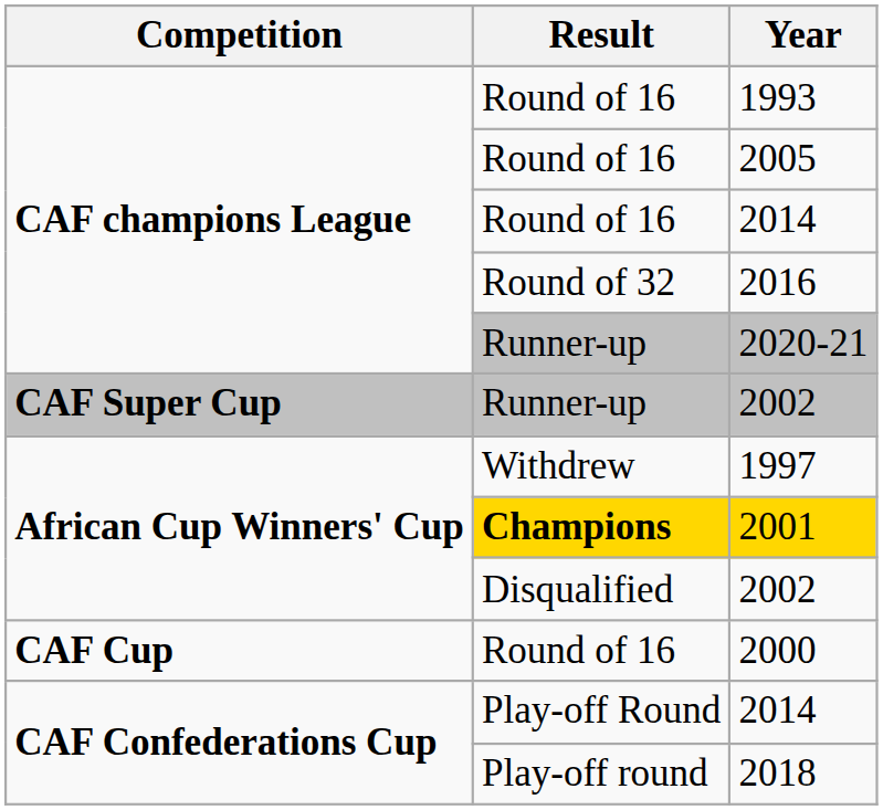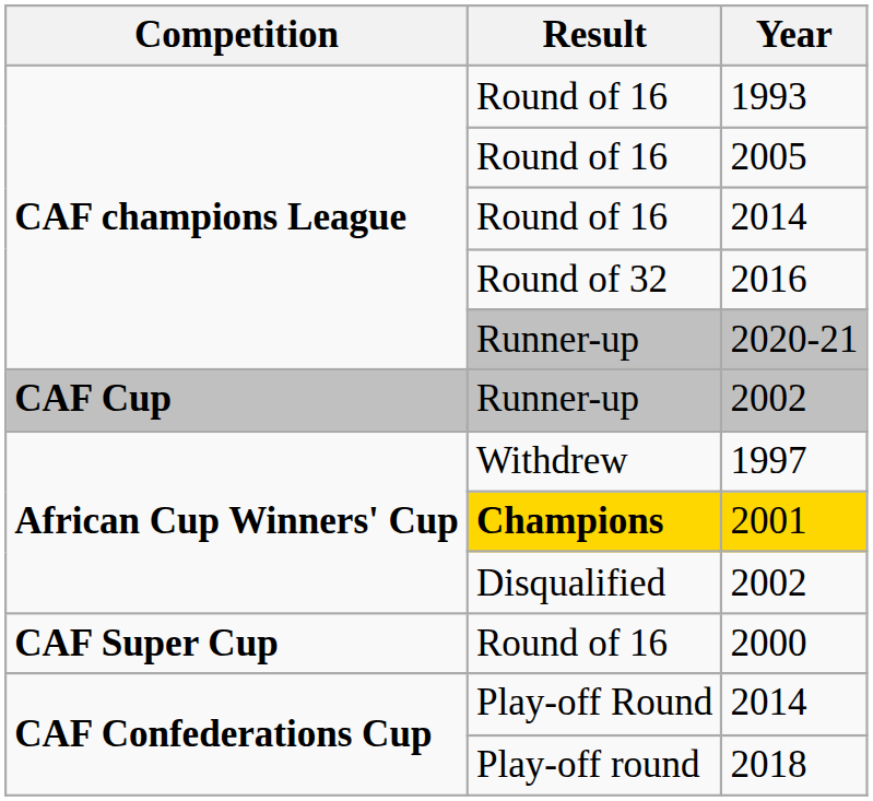 <table class="wikitable">
 <tr>
 <th>Competition</th>
 <th>Result</th>
 <th>Year</th>
 </tr>
 <tr>
 <td rowspan="5"><strong>CAF champions League</strong></td>
 <td>Round of 16</td>
 <td>1993</td>
 </tr>
 <tr>
 <td>Round of 16</td>
 <td>2005</td>
 </tr>
 <tr>
 <td>Round of 16</td>
 <td>2014</td>
 </tr>
 <tr>
 <td>Round of 32</td>
 <td>2016</td>
 </tr>
 <tr style="background:silver">
 <td>Runner-up</td>
 <td>2020-21</td>
 </tr>
 <tr style="background:silver">
-<td><strong>CAF Super Cup</strong></td>
+<td><strong>CAF Cup</strong></td>
 <td>Runner-up</td>
 <td>2002</td>
 </tr>
 <tr>
 <td rowspan="3"><strong>African Cup Winners' Cup</strong></td>
 <td>Withdrew</td>
 <td>1997</td>
 </tr>
 <tr style="background:gold">
 <td><strong>Champions</strong></td>
 <td>2001</td>
 </tr>
 <tr>
 <td>Disqualified</td>
 <td>2002</td>
 </tr>
 <tr>
-<td><strong>CAF Cup</strong></td>
+<td><strong>CAF Super Cup</strong></td>
 <td>Round of 16</td>
 <td>2000</td>
 </tr>
 <tr>
 <td rowspan="2"><strong>CAF Confederations Cup</strong></td>
 <td>Play-off Round</td>
 <td>2014</td>
 </tr>
 <tr>
 <td>Play-off round</td>
 <td>2018</td>
 </tr>
 </table>
